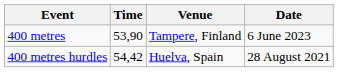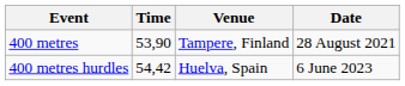 <table class="wikitable">
 <tr>
 <th>Event</th>
 <th>Time</th>
 <th>Venue</th>
 <th>Date</th>
 </tr>
 <tr>
 <td><a href='#'>400 metres</a></td>
 <td>53,90</td>
 <td><a href='#'>Tampere</a>, Finland</td>
-<td>6 June 2023</td>
+<td>28 August 2021</td>
 </tr>
 <tr>
 <td><a href='#'>400 metres hurdles</a></td>
 <td>54,42</td>
 <td><a href='#'>Huelva</a>, Spain</td>
-<td>28 August 2021</td>
+<td>6 June 2023</td>
 </tr>
 </table>
